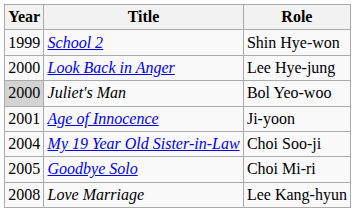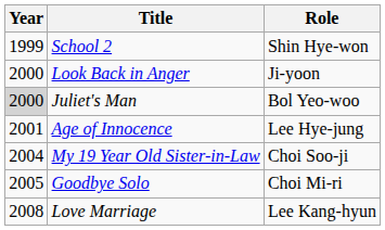 <table class="wikitable sortable">
 <tr>
 <th>Year</th>
 <th>Title</th>
 <th>Role</th>
 </tr>
 <tr>
 <td>1999</td>
 <td><em><a href='#'>School 2</a></em></td>
 <td>Shin Hye-won</td>
 </tr>
 <tr>
 <td>2000</td>
 <td><em><a href='#'>Look Back in Anger</a></em></td>
-<td>Lee Hye-jung</td>
+<td>Ji-yoon</td>
 </tr>
 <tr>
 <td style="background: lightgrey;">2000</td>
 <td><em>Juliet's Man</em></td>
 <td>Bol Yeo-woo</td>
 </tr>
 <tr>
 <td>2001</td>
 <td><em><a href='#'>Age of Innocence</a></em></td>
-<td>Ji-yoon</td>
+<td>Lee Hye-jung</td>
 </tr>
 <tr>
 <td>2004</td>
 <td><em><a href='#'>My 19 Year Old Sister-in-Law</a></em></td>
 <td>Choi Soo-ji</td>
 </tr>
 <tr>
 <td>2005</td>
 <td><em><a href='#'>Goodbye Solo</a></em></td>
 <td>Choi Mi-ri</td>
 </tr>
 <tr>
 <td>2008</td>
 <td><em>Love Marriage</em></td>
 <td>Lee Kang-hyun</td>
 </tr>
 </table>
